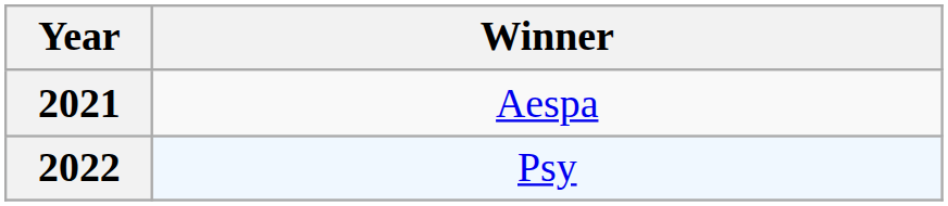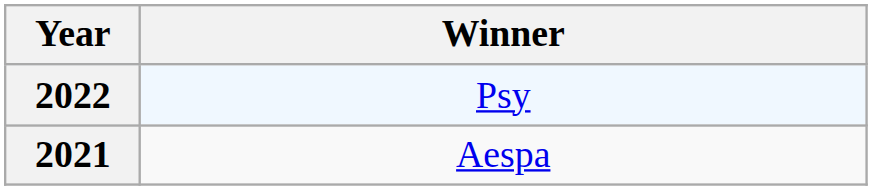 <table class="wikitable plainrowheaders" style="text-align: center">
 <tr>
 <th scope="col" width="50">Year</th>
 <th scope="col" width="300">Winner</th>
 </tr>
+<tr style="background:#F0F8FF">
+<th scope="row" style="text-align:center;">2022</th>
+<td><a href='#'>Psy</a></td>
+</tr>
 <tr>
 <th scope="row" style="text-align:center;">2021</th>
 <td><a href='#'>Aespa</a></td>
 </tr>
-<tr style="background:#F0F8FF">
-<th scope="row" style="text-align:center;">2022</th>
-<td><a href='#'>Psy</a></td>
-</tr>
 </table>
